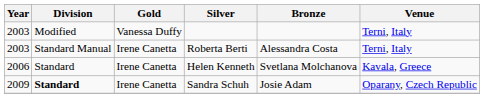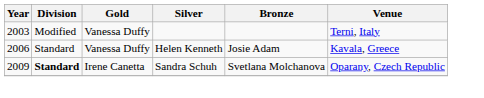 <table class="wikitable sortable" style="text-align: left;">
 <tr>
 <th>Year</th>
 <th>Division</th>
 <th> Gold</th>
 <th> Silver</th>
 <th> Bronze</th>
 <th>Venue</th>
 </tr>
 <tr>
 <td>2003</td>
 <td>Modified</td>
 <td> Vanessa Duffy</td>
 <td></td>
 <td></td>
 <td><a href='#'>Terni</a>, <a href='#'>Italy</a></td>
 </tr>
 <tr>
-<td>2003</td>
-<td>Standard Manual</td>
-<td> Irene Canetta</td>
-<td> Roberta Berti</td>
-<td> Alessandra Costa</td>
-<td><a href='#'>Terni</a>, <a href='#'>Italy</a></td>
-</tr>
-<tr>
 <td>2006</td>
 <td>Standard</td>
-<td> Irene Canetta</td>
+<td> Vanessa Duffy</td>
 <td> Helen Kenneth</td>
-<td> Svetlana Molchanova</td>
+<td> Josie Adam</td>
 <td><a href='#'>Kavala</a>, <a href='#'>Greece</a></td>
 </tr>
 <tr>
 <td>2009</td>
 <td><strong>Standard</strong></td>
 <td> Irene Canetta</td>
 <td> Sandra Schuh</td>
-<td> Josie Adam</td>
+<td> Svetlana Molchanova</td>
 <td><a href='#'>Oparany</a>, <a href='#'>Czech Republic</a></td>
 </tr>
 <tr>
 </tr>
 </table>
